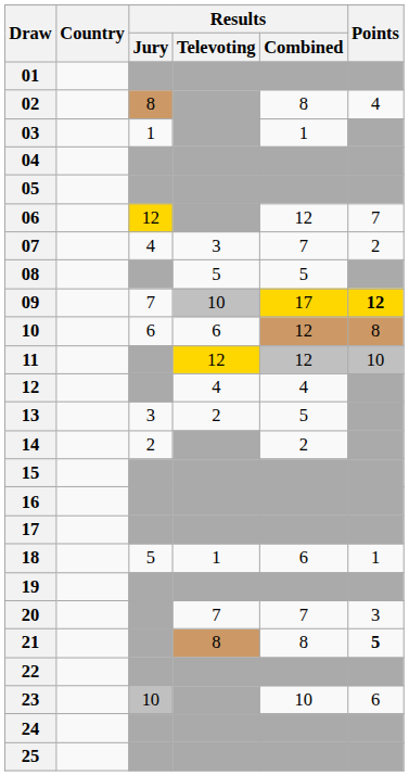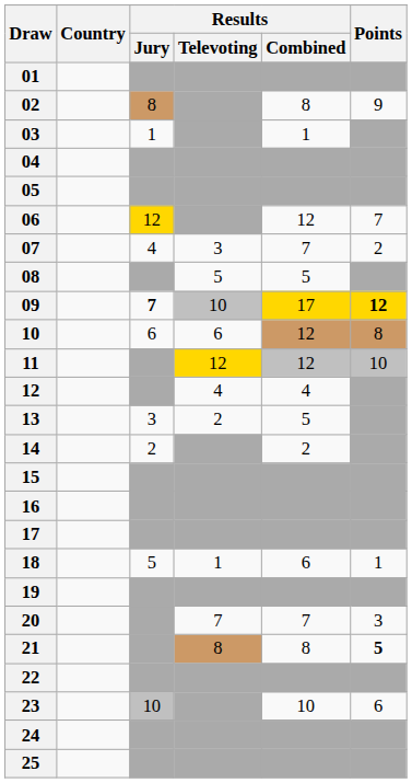 <table class="sortable wikitable collapsible plainrowheaders" style="text-align:center;">
 <tr>
 </tr>
 <tr>
 <th scope="col" rowspan="2">Draw</th>
 <th scope="col" rowspan="2">Country</th>
 <th scope="col" colspan="3">Results</th>
 <th scope="col" rowspan="2">Points</th>
 </tr>
 <tr>
 <th scope="col">Jury</th>
 <th scope="col">Televoting</th>
 <th scope="col">Combined</th>
 </tr>
 <tr>
 <th scope="row" style="text-align:center;">01</th>
 <td style="text-align:left;"></td>
 <td style="background:#AAAAAA;"></td>
 <td style="background:#AAAAAA;"></td>
 <td style="background:#AAAAAA;"></td>
 <td style="background:#AAAAAA;"></td>
 </tr>
 <tr>
 <th scope="row" style="text-align:center;">02</th>
 <td style="text-align:left;"></td>
 <td style="background:#CC9966;">8</td>
 <td style="background:#AAAAAA;"></td>
 <td>8</td>
-<td>4</td>
+<td>9</td>
 </tr>
 <tr>
 <th scope="row" style="text-align:center;">03</th>
 <td style="text-align:left;"></td>
 <td>1</td>
 <td style="background:#AAAAAA;"></td>
 <td>1</td>
 <td style="background:#AAAAAA;"></td>
 </tr>
 <tr>
 <th scope="row" style="text-align:center;">04</th>
 <td style="text-align:left;"></td>
 <td style="background:#AAAAAA;"></td>
 <td style="background:#AAAAAA;"></td>
 <td style="background:#AAAAAA;"></td>
 <td style="background:#AAAAAA;"></td>
 </tr>
 <tr>
 <th scope="row" style="text-align:center;">05</th>
 <td style="text-align:left;"></td>
 <td style="background:#AAAAAA;"></td>
 <td style="background:#AAAAAA;"></td>
 <td style="background:#AAAAAA;"></td>
 <td style="background:#AAAAAA;"></td>
 </tr>
 <tr>
 <th scope="row" style="text-align:center;">06</th>
 <td style="text-align:left;"></td>
 <td style="background:gold;">12</td>
 <td style="background:#AAAAAA;"></td>
 <td>12</td>
 <td>7</td>
 </tr>
 <tr>
 <th scope="row" style="text-align:center;">07</th>
 <td style="text-align:left;"></td>
 <td>4</td>
 <td>3</td>
 <td>7</td>
 <td>2</td>
 </tr>
 <tr>
 <th scope="row" style="text-align:center;">08</th>
 <td style="text-align:left;"></td>
 <td style="background:#AAAAAA;"></td>
 <td>5</td>
 <td>5</td>
 <td style="background:#AAAAAA;"></td>
 </tr>
 <tr>
 <th scope="row" style="text-align:center;">09</th>
 <td style="text-align:left;"></td>
-<td>7</td>
+<td><strong>7</strong></td>
 <td style="background:silver;">10</td>
 <td style="background:gold;">17</td>
 <td style="background:gold;"><strong>12</strong></td>
 </tr>
 <tr>
 <th scope="row" style="text-align:center;">10</th>
 <td style="text-align:left;"></td>
 <td>6</td>
 <td>6</td>
 <td style="background:#CC9966;">12</td>
 <td style="background:#CC9966;">8</td>
 </tr>
 <tr>
 <th scope="row" style="text-align:center;">11</th>
 <td style="text-align:left;"></td>
 <td style="background:#AAAAAA;"></td>
 <td style="background:gold;">12</td>
 <td style="background:silver;">12</td>
 <td style="background:silver;">10</td>
 </tr>
 <tr>
 <th scope="row" style="text-align:center;">12</th>
 <td style="text-align:left;"></td>
 <td style="background:#AAAAAA;"></td>
 <td>4</td>
 <td>4</td>
 <td style="background:#AAAAAA;"></td>
 </tr>
 <tr>
 <th scope="row" style="text-align:center;">13</th>
 <td style="text-align:left;"></td>
 <td>3</td>
 <td>2</td>
 <td>5</td>
 <td style="background:#AAAAAA;"></td>
 </tr>
 <tr>
 <th scope="row" style="text-align:center;">14</th>
 <td style="text-align:left;"></td>
 <td>2</td>
 <td style="background:#AAAAAA;"></td>
 <td>2</td>
 <td style="background:#AAAAAA;"></td>
 </tr>
 <tr>
 <th scope="row" style="text-align:center;">15</th>
 <td style="text-align:left;"></td>
 <td style="background:#AAAAAA;"></td>
 <td style="background:#AAAAAA;"></td>
 <td style="background:#AAAAAA;"></td>
 <td style="background:#AAAAAA;"></td>
 </tr>
 <tr>
 <th scope="row" style="text-align:center;">16</th>
 <td style="text-align:left;"></td>
 <td style="background:#AAAAAA;"></td>
 <td style="background:#AAAAAA;"></td>
 <td style="background:#AAAAAA;"></td>
 <td style="background:#AAAAAA;"></td>
 </tr>
 <tr>
 <th scope="row" style="text-align:center;">17</th>
 <td style="text-align:left;"></td>
 <td style="background:#AAAAAA;"></td>
 <td style="background:#AAAAAA;"></td>
 <td style="background:#AAAAAA;"></td>
 <td style="background:#AAAAAA;"></td>
 </tr>
 <tr>
 <th scope="row" style="text-align:center;">18</th>
 <td style="text-align:left;"></td>
 <td>5</td>
 <td>1</td>
 <td>6</td>
 <td>1</td>
 </tr>
 <tr>
 <th scope="row" style="text-align:center;">19</th>
 <td style="text-align:left;"></td>
 <td style="background:#AAAAAA;"></td>
 <td style="background:#AAAAAA;"></td>
 <td style="background:#AAAAAA;"></td>
 <td style="background:#AAAAAA;"></td>
 </tr>
 <tr>
 <th scope="row" style="text-align:center;">20</th>
 <td style="text-align:left;"></td>
 <td style="background:#AAAAAA;"></td>
 <td>7</td>
 <td>7</td>
 <td>3</td>
 </tr>
 <tr>
 <th scope="row" style="text-align:center;">21</th>
 <td style="text-align:left;"></td>
 <td style="background:#AAAAAA;"></td>
 <td style="background:#CC9966;">8</td>
 <td>8</td>
 <td><strong>5</strong></td>
 </tr>
 <tr>
 <th scope="row" style="text-align:center;">22</th>
 <td style="text-align:left;"></td>
 <td style="background:#AAAAAA;"></td>
 <td style="background:#AAAAAA;"></td>
 <td style="background:#AAAAAA;"></td>
 <td style="background:#AAAAAA;"></td>
 </tr>
 <tr>
 <th scope="row" style="text-align:center;">23</th>
 <td style="text-align:left;"></td>
 <td style="background:silver;">10</td>
 <td style="background:#AAAAAA;"></td>
 <td>10</td>
 <td>6</td>
 </tr>
 <tr>
 <th scope="row" style="text-align:center;">24</th>
 <td style="text-align:left;"></td>
 <td style="background:#AAAAAA;"></td>
 <td style="background:#AAAAAA;"></td>
 <td style="background:#AAAAAA;"></td>
 <td style="background:#AAAAAA;"></td>
 </tr>
 <tr>
 <th scope="row" style="text-align:center;">25</th>
 <td style="text-align:left;"></td>
 <td style="background:#AAAAAA;"></td>
 <td style="background:#AAAAAA;"></td>
 <td style="background:#AAAAAA;"></td>
 <td style="background:#AAAAAA;"></td>
 </tr>
 </table>
